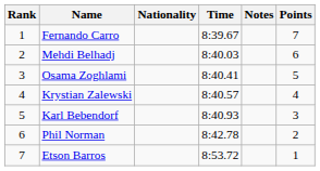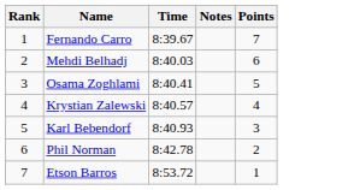 <table class="wikitable sortable" style="text-align:center; font-size:95%">
 <tr>
 <th>Rank</th>
 <th>Name</th>
-<th>Nationality</th>
 <th>Time</th>
 <th>Notes</th>
 <th>Points</th>
 </tr>
 <tr>
 <td>1</td>
 <td align=left><a href='#'>Fernando Carro</a></td>
-<td align=left></td>
 <td>8:39.67</td>
 <td></td>
 <td>7</td>
 </tr>
 <tr>
 <td>2</td>
 <td align=left><a href='#'>Mehdi Belhadj</a></td>
-<td align=left></td>
 <td>8:40.03</td>
 <td></td>
 <td>6</td>
 </tr>
 <tr>
 <td>3</td>
 <td align=left><a href='#'>Osama Zoghlami</a></td>
-<td align=left></td>
 <td>8:40.41</td>
 <td></td>
 <td>5</td>
 </tr>
 <tr>
 <td>4</td>
 <td align=left><a href='#'>Krystian Zalewski</a></td>
-<td align=left></td>
 <td>8:40.57</td>
 <td></td>
 <td>4</td>
 </tr>
 <tr>
 <td>5</td>
 <td align=left><a href='#'>Karl Bebendorf</a></td>
-<td align=left></td>
 <td>8:40.93</td>
 <td></td>
 <td>3</td>
 </tr>
 <tr>
 <td>6</td>
 <td align=left><a href='#'>Phil Norman</a></td>
-<td align=left></td>
 <td>8:42.78</td>
 <td></td>
 <td>2</td>
 </tr>
 <tr>
 <td>7</td>
 <td align=left><a href='#'>Etson Barros</a></td>
-<td align=left></td>
 <td>8:53.72</td>
 <td></td>
 <td>1</td>
 </tr>
 </table>
